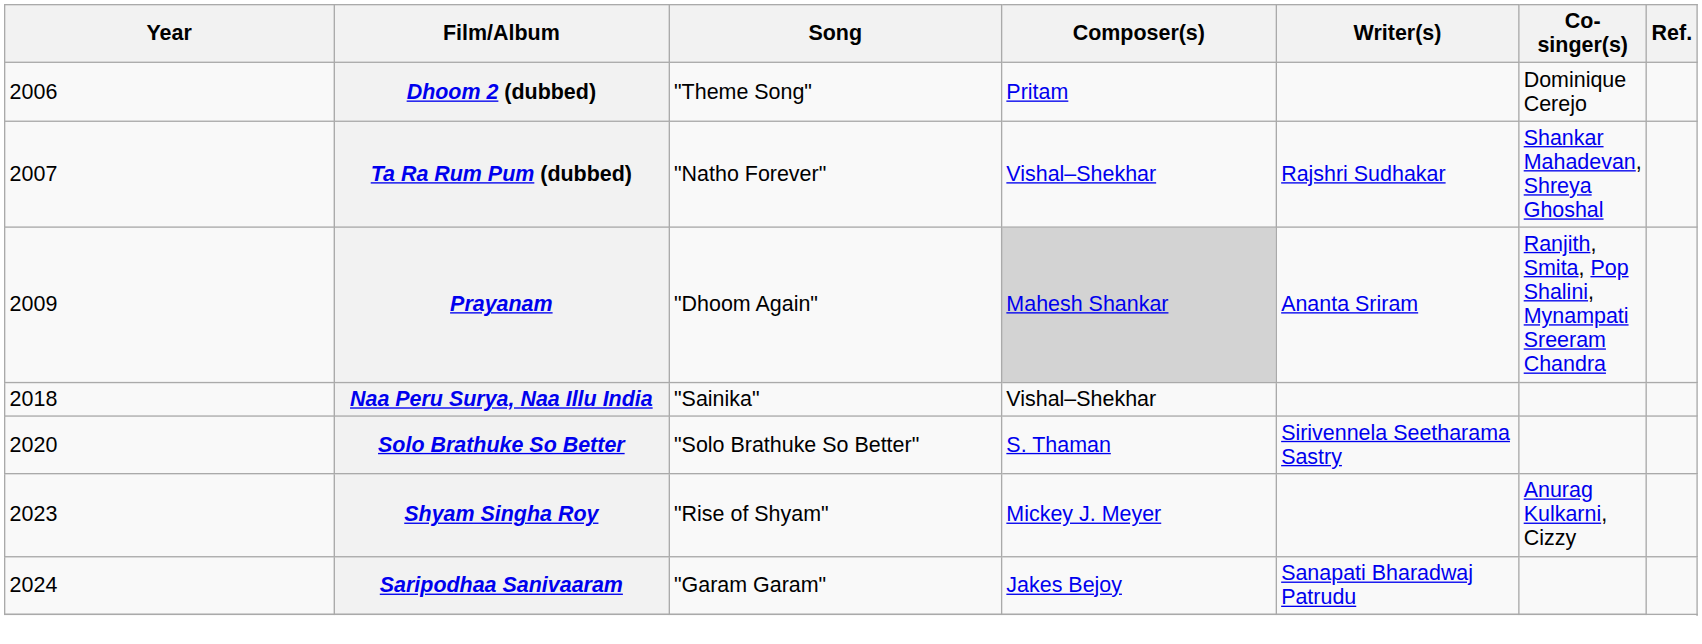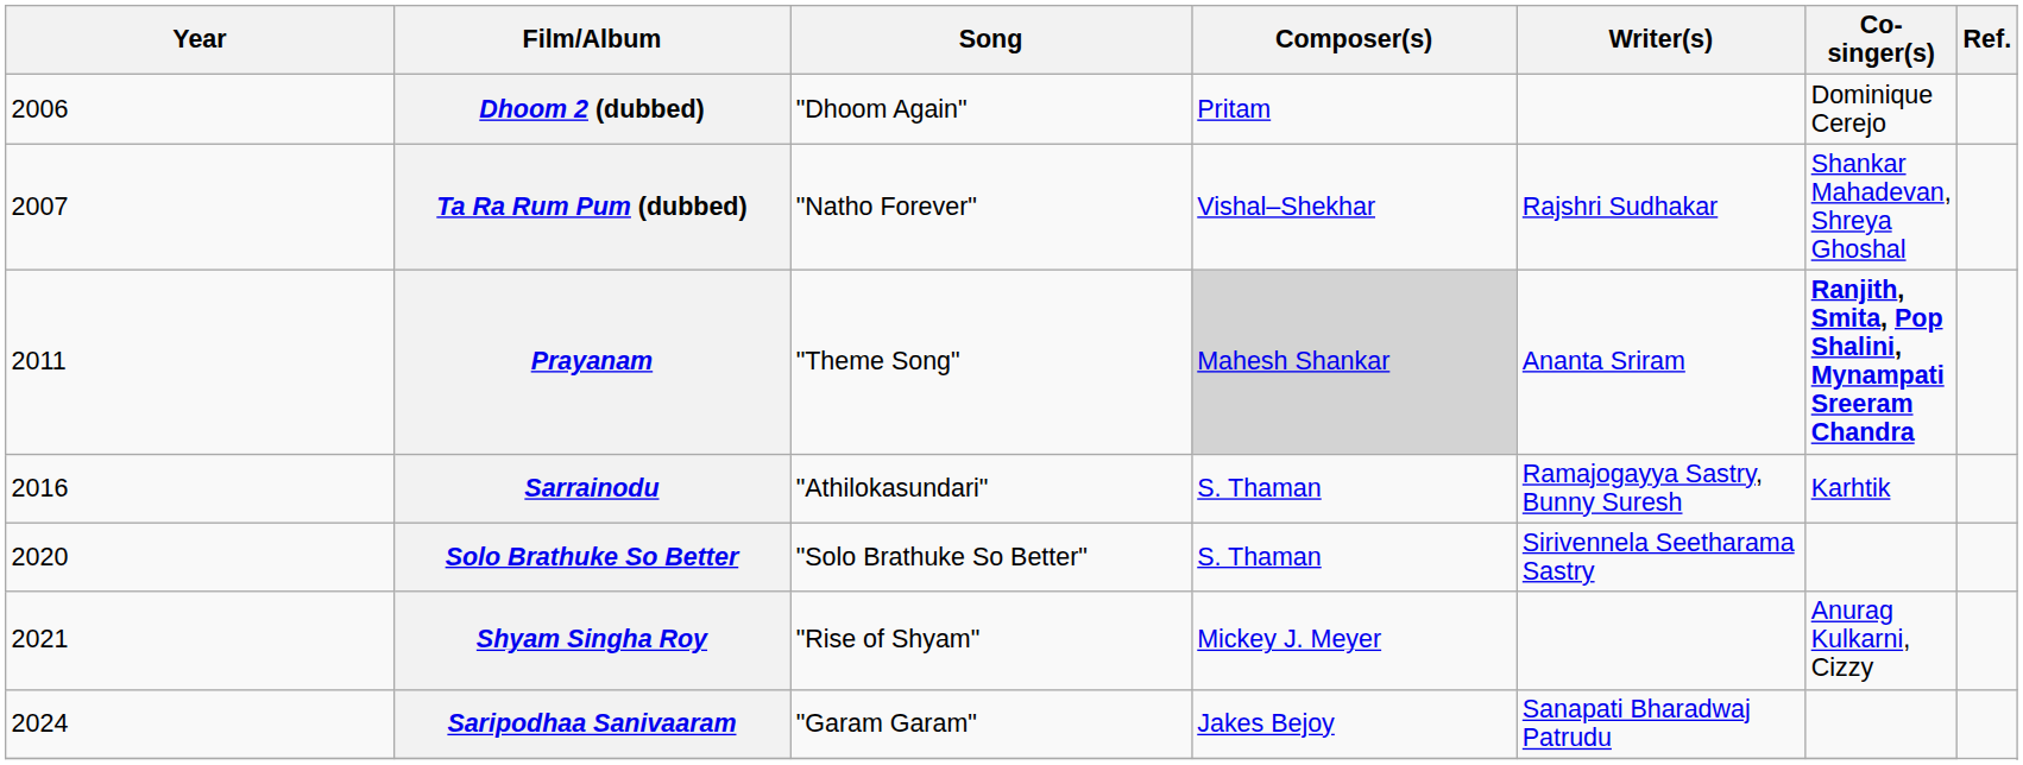 <table class="wikitable plainrowheaders" width="100%" textcolor:#000;">
 <tr>
 <th scope="col" width=21%><strong>Year</strong></th>
 <th scope="col" width=21%><strong>Film/Album</strong></th>
 <th scope="col" width=21%><strong>Song</strong></th>
 <th scope="col" width=17%><strong>Composer(s)</strong></th>
 <th scope="col" width=15%><strong>Writer(s)</strong></th>
 <th scope="col" width=15%><strong>Co-singer(s)</strong></th>
 <th scope="col" width=1%><strong>Ref.</strong></th>
 </tr>
 <tr>
 <td>2006</td>
 <th scope="row"><em><a href='#'>Dhoom 2</a></em> (dubbed)</th>
-<td>"Theme Song"</td>
+<td>"Dhoom Again"</td>
 <td><a href='#'>Pritam</a></td>
 <td></td>
 <td>Dominique Cerejo</td>
 <td></td>
 </tr>
 <tr>
 <td>2007</td>
 <th scope="row"><em><a href='#'>Ta Ra Rum Pum</a></em> (dubbed)</th>
 <td>"Natho Forever"</td>
 <td><a href='#'>Vishal–Shekhar</a></td>
 <td><a href='#'>Rajshri Sudhakar</a></td>
 <td><a href='#'>Shankar Mahadevan</a>, <a href='#'>Shreya Ghoshal</a></td>
 <td></td>
 </tr>
 <tr>
-<td>2009</td>
+<td>2011</td>
 <th scope=row><em><a href='#'>Prayanam</a></em></th>
-<td>"Dhoom Again"</td>
+<td>"Theme Song"</td>
 <td style="background: lightgrey;"><a href='#'>Mahesh Shankar</a></td>
 <td><a href='#'>Ananta Sriram</a></td>
-<td><a href='#'>Ranjith</a>, <a href='#'>Smita</a>, <a href='#'>Pop Shalini</a>, <a href='#'>Mynampati Sreeram Chandra</a></td>
+<td><strong><a href='#'>Ranjith</a>, <a href='#'>Smita</a>, <a href='#'>Pop Shalini</a>, <a href='#'>Mynampati Sreeram Chandra</a></strong></td>
 <td></td>
 </tr>
 <tr>
-<td>2018</td>
-<th scope="row"><em><a href='#'>Naa Peru Surya, Naa Illu India</a></em></th>
-<td>"Sainika"</td>
-<td>Vishal–Shekhar</td>
-<td></td>
-<td></td>
+<td>2016</td>
+<th scope="row"><em><a href='#'>Sarrainodu</a></em></th>
+<td>"Athilokasundari"</td>
+<td><a href='#'>S. Thaman</a></td>
+<td><a href='#'>Ramajogayya Sastry</a>, <a href='#'>Bunny Suresh</a></td>
+<td><a href='#'>Karhtik</a></td>
 <td></td>
 </tr>
 <tr>
 <td>2020</td>
 <th scope="row"><em><a href='#'>Solo Brathuke So Better</a></em></th>
 <td>"Solo Brathuke So Better"</td>
 <td><a href='#'>S. Thaman</a></td>
 <td><a href='#'>Sirivennela Seetharama Sastry</a></td>
 <td></td>
 <td></td>
 </tr>
 <tr>
-<td>2023</td>
+<td>2021</td>
 <th scope="row"><em><a href='#'>Shyam Singha Roy</a></em></th>
 <td>"Rise of Shyam"</td>
 <td><a href='#'>Mickey J. Meyer</a></td>
 <td></td>
 <td><a href='#'>Anurag Kulkarni</a>, Cizzy</td>
 <td></td>
 </tr>
 <tr>
 <td>2024</td>
 <th scope="row"><em><a href='#'>Saripodhaa Sanivaaram</a></em></th>
 <td>"Garam Garam"</td>
 <td><a href='#'>Jakes Bejoy</a></td>
 <td><a href='#'>Sanapati Bharadwaj Patrudu</a></td>
 <td></td>
 </tr>
 <tr>
 </tr>
 </table>
